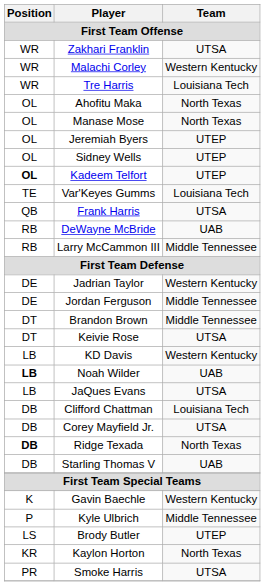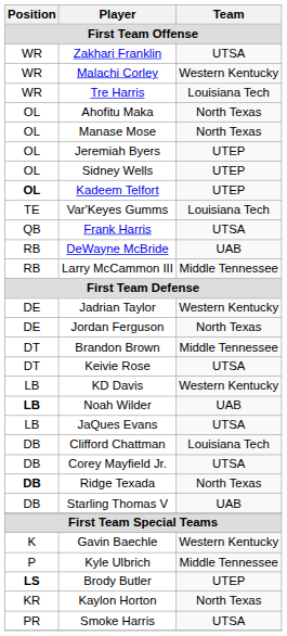 <table class="wikitable" border="0">
 <tr>
 <th>Position</th>
 <th>Player</th>
 <th>Team</th>
 </tr>
 <tr>
 <td colspan="3" style="text-align:center; background:#ddd;"><strong>First Team Offense </strong></td>
 </tr>
 <tr style="text-align:center;">
 <td style="background:white">WR</td>
 <td style="background:white"><a href='#'>Zakhari Franklin</a></td>
 <td style=>UTSA</td>
 </tr>
 <tr style="text-align:center;">
 <td style="background:white">WR</td>
 <td style="background:white"><a href='#'>Malachi Corley</a></td>
 <td style=>Western Kentucky</td>
 </tr>
 <tr style="text-align:center;">
 <td style="background:white">WR</td>
 <td style="background:white"><a href='#'>Tre Harris</a></td>
 <td style=>Louisiana Tech</td>
 </tr>
 <tr style="text-align:center;">
 <td style="background:white">OL</td>
 <td style="background:white">Ahofitu Maka</td>
 <td style=>North Texas</td>
 </tr>
 <tr style="text-align:center;">
 <td style="background:white">OL</td>
 <td style="background:white">Manase Mose</td>
 <td style=>North Texas</td>
 </tr>
 <tr style="text-align:center;">
 <td style="background:white">OL</td>
 <td style="background:white">Jeremiah Byers</td>
 <td style=>UTEP</td>
 </tr>
 <tr style="text-align:center;">
 <td style="background:white">OL</td>
 <td style="background:white">Sidney Wells</td>
 <td style=>UTEP</td>
 </tr>
 <tr style="text-align:center;">
 <td style="background:white"><strong>OL</strong></td>
 <td style="background:white"><a href='#'>Kadeem Telfort</a></td>
 <td style=>UTEP</td>
 </tr>
 <tr style="text-align:center;">
 <td style="background:white">TE</td>
 <td style="background:white">Var'Keyes Gumms</td>
 <td style=>Louisiana Tech</td>
 </tr>
 <tr style="text-align:center;">
 <td style="background:white">QB</td>
 <td style="background:white"><a href='#'>Frank Harris</a></td>
 <td style=>UTSA</td>
 </tr>
 <tr style="text-align:center;">
 <td style="background:white">RB</td>
 <td style="background:white"><a href='#'>DeWayne McBride</a></td>
 <td style=>UAB</td>
 </tr>
 <tr style="text-align:center;">
 <td style="background:white">RB</td>
 <td style="background:white">Larry McCammon III</td>
 <td style=>Middle Tennessee</td>
 </tr>
 <tr style="text-align:center;">
 <td colspan="3" style="text-align:center; background:#ddd;"><strong>First Team Defense</strong></td>
 </tr>
 <tr style="text-align:center;">
 <td style="background:white">DE</td>
 <td style="background:white">Jadrian Taylor</td>
 <td style=>Western Kentucky</td>
 </tr>
 <tr style="text-align:center;">
 <td style="background:white">DE</td>
 <td style="background:white">Jordan Ferguson</td>
-<td style=>Middle Tennessee</td>
+<td style=>North Texas</td>
 </tr>
 <tr style="text-align:center;">
 <td style="background:white">DT</td>
 <td style="background:white">Brandon Brown</td>
 <td style=>Middle Tennessee</td>
 </tr>
 <tr style="text-align:center;">
 <td style="background:white">DT</td>
 <td style="background:white">Keivie Rose</td>
 <td style=>UTSA</td>
 </tr>
 <tr style="text-align:center;">
 <td style="background:white">LB</td>
 <td style="background:white">KD Davis</td>
 <td style=>Western Kentucky</td>
 </tr>
 <tr style="text-align:center;">
 <td style="background:white"><strong>LB</strong></td>
 <td style="background:white">Noah Wilder</td>
 <td style=>UAB</td>
 </tr>
 <tr style="text-align:center;">
 <td style="background:white">LB</td>
 <td style="background:white">JaQues Evans</td>
 <td style=>UTSA</td>
 </tr>
 <tr style="text-align:center;">
 <td style="background:white">DB</td>
 <td style="background:white">Clifford Chattman</td>
 <td style=>Louisiana Tech</td>
 </tr>
 <tr style="text-align:center;">
 <td style="background:white">DB</td>
 <td style="background:white">Corey Mayfield Jr.</td>
 <td style=>UTSA</td>
 </tr>
 <tr style="text-align:center;">
 <td style="background:white"><strong>DB</strong></td>
 <td style="background:white">Ridge Texada</td>
 <td style=>North Texas</td>
 </tr>
 <tr style="text-align:center;">
 <td style="background:white">DB</td>
 <td style="background:white">Starling Thomas V</td>
 <td style=>UAB</td>
 </tr>
 <tr style="text-align:center;">
 </tr>
 <tr>
 <td colspan="3" style="text-align:center; background:#ddd;"><strong>First Team Special Teams</strong></td>
 </tr>
 <tr style="text-align:center;">
 <td style="background:white">K</td>
 <td style="background:white">Gavin Baechle</td>
 <td style=>Western Kentucky</td>
 </tr>
 <tr style="text-align:center;">
 <td style="background:white">P</td>
 <td style="background:white">Kyle Ulbrich</td>
 <td style=>Middle Tennessee</td>
 </tr>
 <tr style="text-align:center;">
-<td style="background:white">LS</td>
+<td style="background:white"><strong>LS</strong></td>
 <td style="background:white">Brody Butler</td>
 <td style=>UTEP</td>
 </tr>
 <tr style="text-align:center;">
 <td style="background:white">KR</td>
 <td style="background:white">Kaylon Horton</td>
 <td style=>North Texas</td>
 </tr>
 <tr style="text-align:center;">
 <td style="background:white">PR</td>
 <td style="background:white">Smoke Harris</td>
 <td style=>UTSA</td>
 </tr>
 <tr style="text-align:center;">
 </tr>
 </table>
